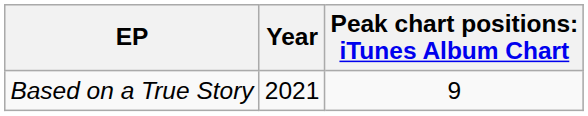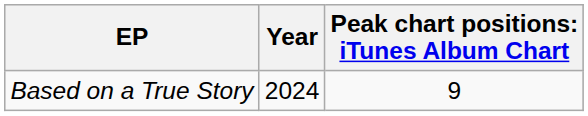 <table class="wikitable plainrowheaders" style="text-align:center;">
 <tr>
 <th>EP</th>
 <th>Year</th>
 <th>Peak chart positions:<br><a href='#'>iTunes Album Chart</a></th>
 </tr>
 <tr>
 <td><em>Based on a True Story</em></td>
-<td>2021</td>
+<td>2024</td>
 <td>9</td>
 </tr>
 </table>
